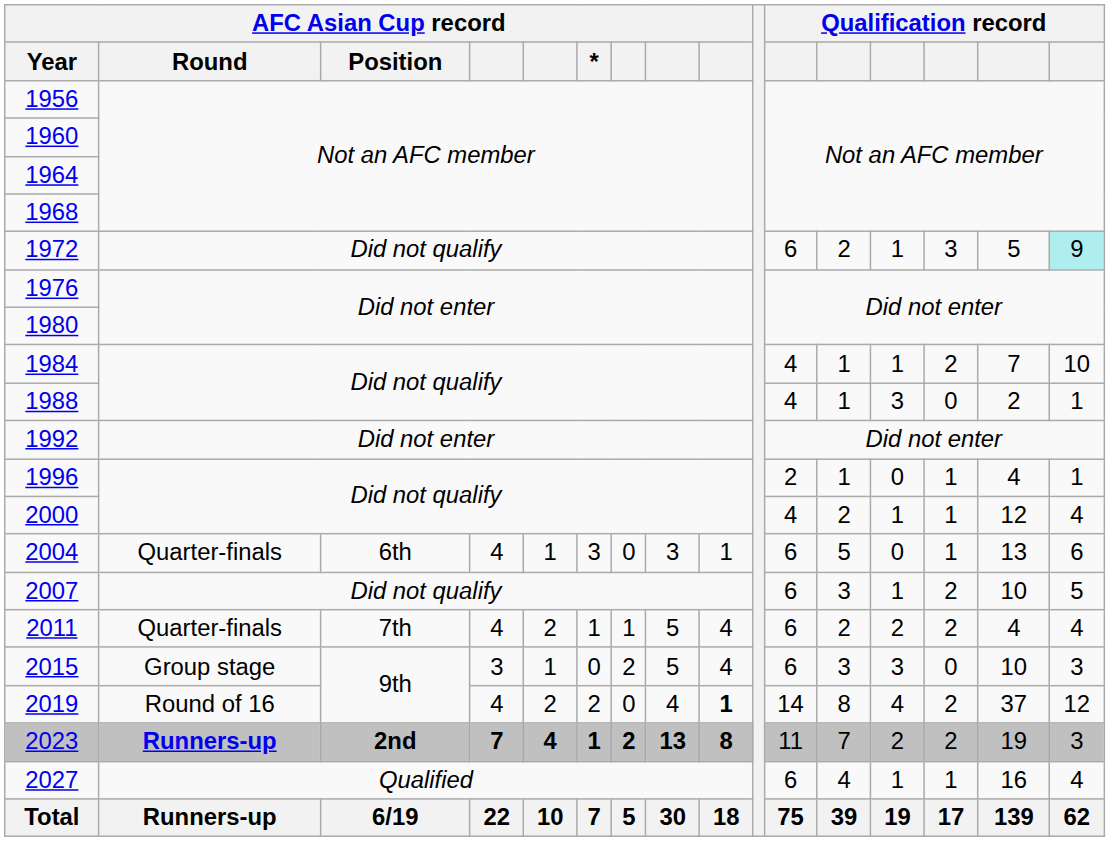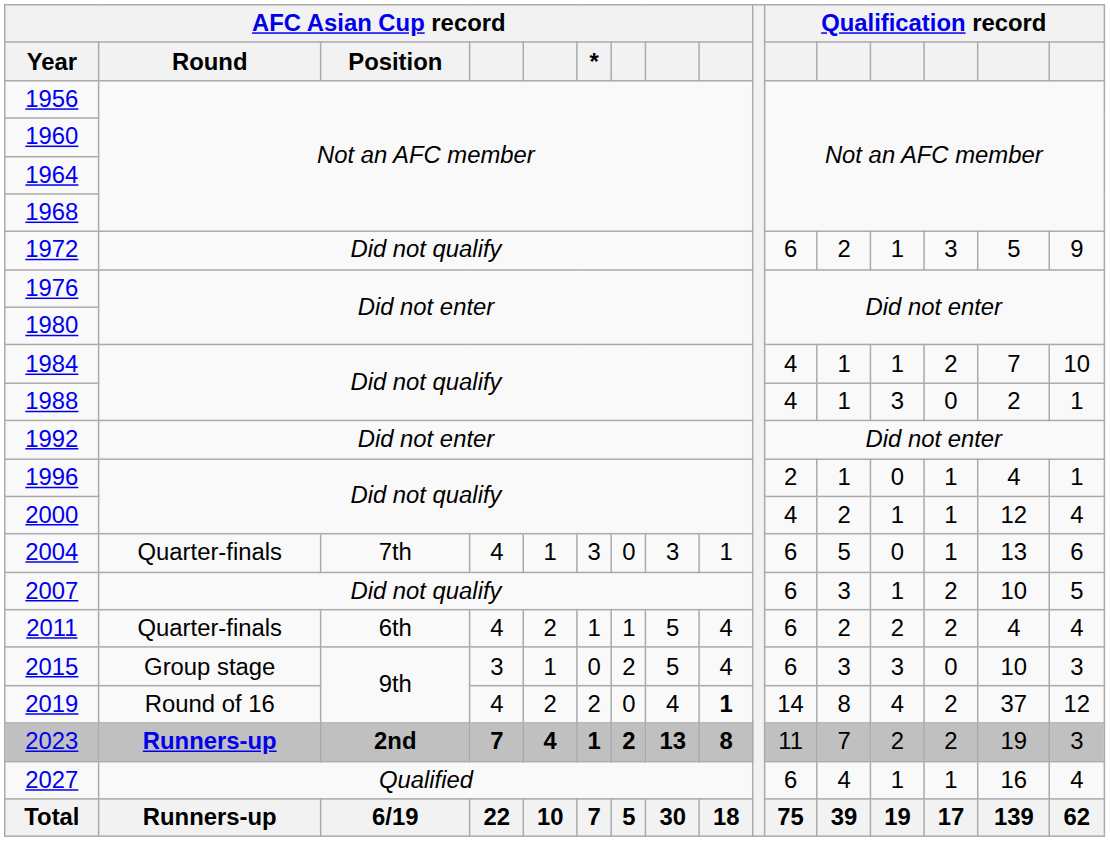 <table class="wikitable" style="text-align: center;">
 <tr>
 <th colspan=9><a href='#'>AFC Asian Cup</a> record</th>
 <th width=1% rowspan=22></th>
 <th colspan=6><a href='#'>Qualification</a> record</th>
 </tr>
 <tr>
 <th>Year</th>
 <th>Round</th>
 <th>Position</th>
 <th></th>
 <th></th>
 <th>*</th>
 <th></th>
 <th></th>
 <th></th>
 <th></th>
 <th></th>
 <th></th>
 <th></th>
 <th></th>
 <th></th>
 </tr>
 <tr>
 <td> <a href='#'>1956</a></td>
 <td colspan=8 rowspan=4><em>Not an AFC member</em></td>
 <td colspan=8 rowspan=4><em>Not an AFC member</em></td>
 </tr>
 <tr>
 <td> <a href='#'>1960</a></td>
 </tr>
 <tr>
 <td> <a href='#'>1964</a></td>
 </tr>
 <tr>
 <td> <a href='#'>1968</a></td>
 </tr>
 <tr>
 <td> <a href='#'>1972</a></td>
 <td colspan=8><em>Did not qualify</em></td>
 <td>6</td>
 <td>2</td>
 <td>1</td>
 <td>3</td>
 <td>5</td>
-<td style="background: paleturquoise;">9</td>
+<td>9</td>
 </tr>
 <tr>
 <td> <a href='#'>1976</a></td>
 <td colspan=8 rowspan=2><em>Did not enter</em></td>
 <td colspan=8 rowspan=2><em>Did not enter</em></td>
 </tr>
 <tr>
 <td> <a href='#'>1980</a></td>
 </tr>
 <tr>
 <td> <a href='#'>1984</a></td>
 <td colspan=8 rowspan=2><em>Did not qualify</em></td>
 <td>4</td>
 <td>1</td>
 <td>1</td>
 <td>2</td>
 <td>7</td>
 <td>10</td>
 </tr>
 <tr>
 <td> <a href='#'>1988</a></td>
 <td>4</td>
 <td>1</td>
 <td>3</td>
 <td>0</td>
 <td>2</td>
 <td>1</td>
 </tr>
 <tr>
 <td> <a href='#'>1992</a></td>
 <td colspan=8><em>Did not enter</em></td>
 <td colspan=6><em>Did not enter</em></td>
 </tr>
 <tr>
 <td> <a href='#'>1996</a></td>
 <td colspan=8 rowspan=2><em>Did not qualify</em></td>
 <td>2</td>
 <td>1</td>
 <td>0</td>
 <td>1</td>
 <td>4</td>
 <td>1</td>
 </tr>
 <tr>
 <td> <a href='#'>2000</a></td>
 <td>4</td>
 <td>2</td>
 <td>1</td>
 <td>1</td>
 <td>12</td>
 <td>4</td>
 </tr>
 <tr>
 <td> <a href='#'>2004</a></td>
 <td>Quarter-finals</td>
-<td>6th</td>
+<td>7th</td>
 <td>4</td>
 <td>1</td>
 <td>3</td>
 <td>0</td>
 <td>3</td>
 <td>1</td>
 <td>6</td>
 <td>5</td>
 <td>0</td>
 <td>1</td>
 <td>13</td>
 <td>6</td>
 </tr>
 <tr>
 <td>    <a href='#'>2007</a></td>
 <td colspan=8><em>Did not qualify</em></td>
 <td>6</td>
 <td>3</td>
 <td>1</td>
 <td>2</td>
 <td>10</td>
 <td>5</td>
 </tr>
 <tr>
 <td> <a href='#'>2011</a></td>
 <td>Quarter-finals</td>
-<td>7th</td>
+<td>6th</td>
 <td>4</td>
 <td>2</td>
 <td>1</td>
 <td>1</td>
 <td>5</td>
 <td>4</td>
 <td>6</td>
 <td>2</td>
 <td>2</td>
 <td>2</td>
 <td>4</td>
 <td>4</td>
 </tr>
 <tr>
 <td> <a href='#'>2015</a></td>
 <td>Group stage</td>
 <td rowspan=2>9th</td>
 <td>3</td>
 <td>1</td>
 <td>0</td>
 <td>2</td>
 <td>5</td>
 <td>4</td>
 <td>6</td>
 <td>3</td>
 <td>3</td>
 <td>0</td>
 <td>10</td>
 <td>3</td>
 </tr>
 <tr>
 <td> <a href='#'>2019</a></td>
 <td>Round of 16</td>
 <td>4</td>
 <td>2</td>
 <td>2</td>
 <td>0</td>
 <td>4</td>
 <td><strong>1</strong></td>
 <td>14</td>
 <td>8</td>
 <td>4</td>
 <td>2</td>
 <td>37</td>
 <td>12</td>
 </tr>
 <tr bgcolor=silver>
 <td> <a href='#'>2023</a></td>
 <td><strong><a href='#'>Runners-up</a></strong></td>
 <td><strong>2nd</strong></td>
 <td><strong>7</strong></td>
 <td><strong>4</strong></td>
 <td><strong>1</strong></td>
 <td><strong>2</strong></td>
 <td><strong>13</strong></td>
 <td><strong>8</strong></td>
 <td>11</td>
 <td>7</td>
 <td>2</td>
 <td>2</td>
 <td>19</td>
 <td>3</td>
 </tr>
 <tr>
 <td> <a href='#'>2027</a></td>
 <td colspan=8><em>Qualified</em></td>
 <td>6</td>
 <td>4</td>
 <td>1</td>
 <td>1</td>
 <td>16</td>
 <td>4</td>
 </tr>
 <tr>
 <th>Total</th>
 <th>Runners-up</th>
 <th>6/19</th>
 <th>22</th>
 <th>10</th>
 <th>7</th>
 <th>5</th>
 <th>30</th>
 <th>18</th>
 <th>75</th>
 <th>39</th>
 <th>19</th>
 <th>17</th>
 <th>139</th>
 <th>62</th>
 </tr>
 </table>
